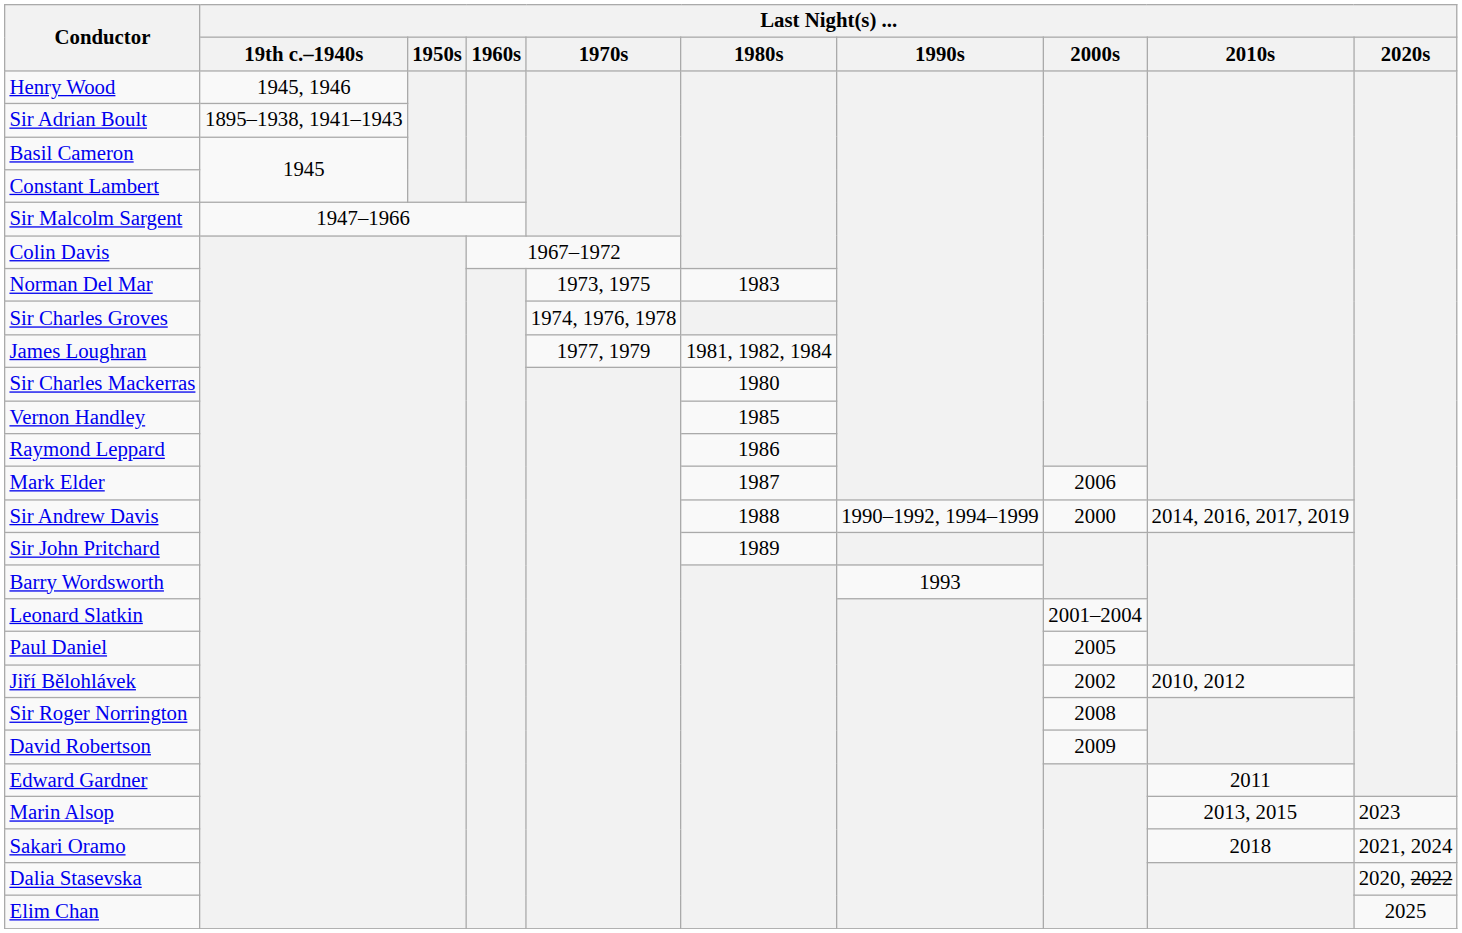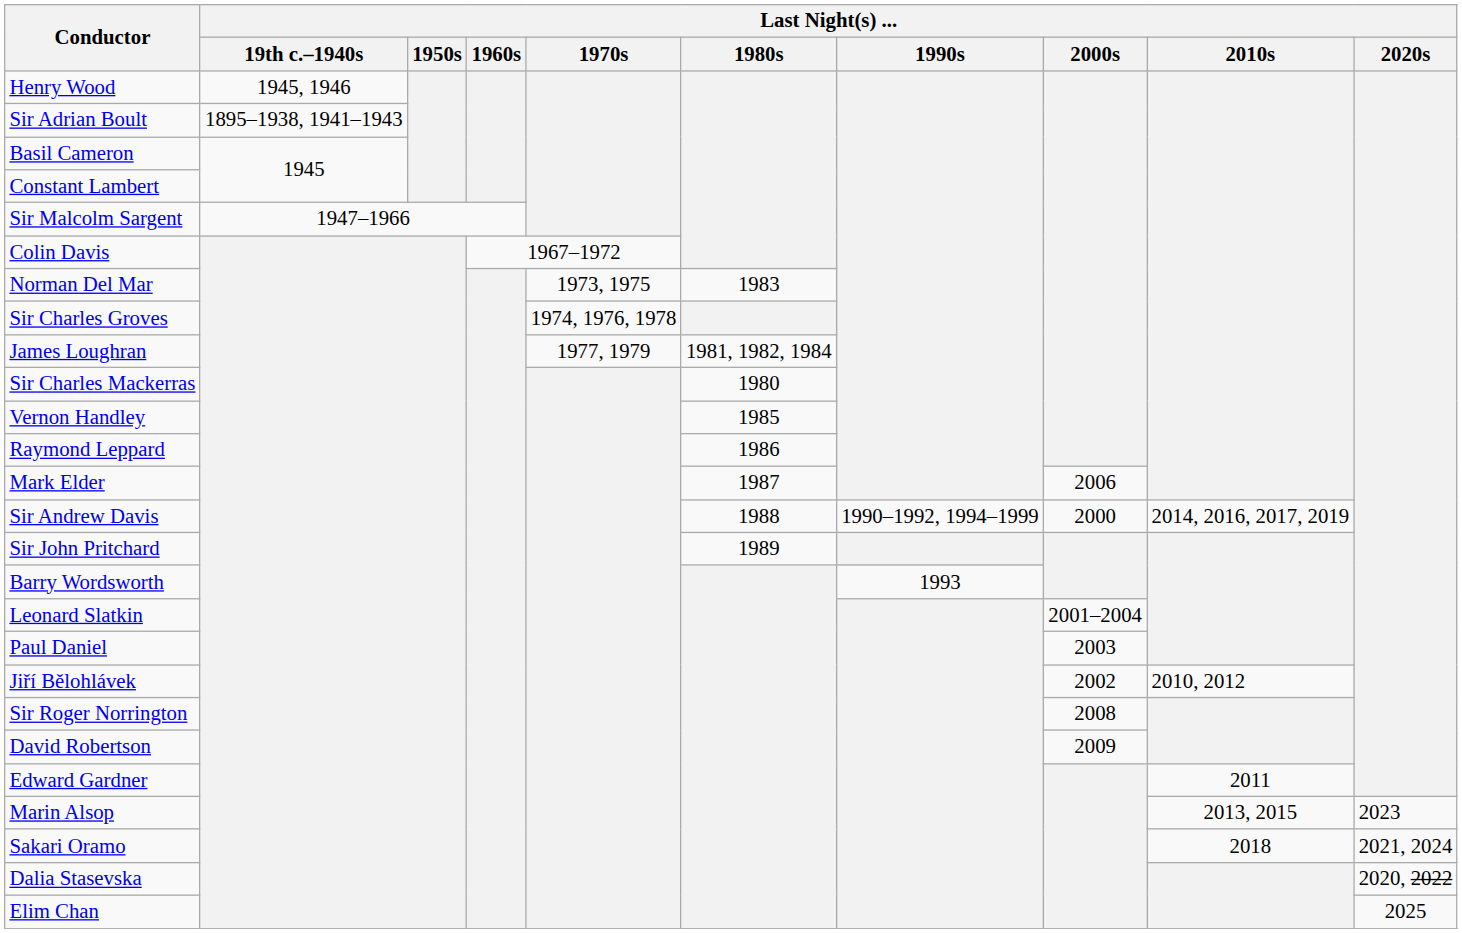 <table class="wikitable">
 <tr>
 <th rowspan="2">Conductor</th>
 <th colspan="9">Last Night(s) ...</th>
 </tr>
 <tr>
 <th>19th c.–1940s</th>
 <th>1950s</th>
 <th>1960s</th>
 <th>1970s</th>
 <th>1980s</th>
 <th>1990s</th>
 <th>2000s</th>
 <th>2010s</th>
 <th>2020s</th>
 </tr>
 <tr>
 <td><a href='#'>Henry Wood</a></td>
 <td align="center">1945, 1946</td>
 <th rowspan="4"></th>
 <th rowspan="4"></th>
 <th rowspan="5"></th>
 <th rowspan="6"></th>
 <th rowspan="13"></th>
 <th rowspan="12"></th>
 <th rowspan="13"></th>
 <th rowspan="22"></th>
 </tr>
 <tr>
 <td><a href='#'>Sir Adrian Boult</a></td>
 <td>1895–1938, 1941–1943</td>
 </tr>
 <tr>
 <td><a href='#'>Basil Cameron</a></td>
 <td rowspan="2" align="center">1945</td>
 </tr>
 <tr>
 <td><a href='#'>Constant Lambert</a></td>
 </tr>
 <tr>
 <td><a href='#'>Sir Malcolm Sargent</a></td>
 <td colspan="3" align="center">1947–1966</td>
 </tr>
 <tr>
 <td><a href='#'>Colin Davis</a></td>
 <th colspan="2" rowspan="21"></th>
 <td colspan="2" align="center">1967–1972</td>
 </tr>
 <tr>
 <td><a href='#'>Norman Del Mar</a></td>
 <th colspan="1" rowspan="20"></th>
 <td align="center">1973, 1975</td>
 <td align="center">1983</td>
 </tr>
 <tr>
 <td><a href='#'>Sir Charles Groves</a></td>
 <td align="center">1974, 1976, 1978</td>
 <th></th>
 </tr>
 <tr>
 <td><a href='#'>James Loughran</a></td>
 <td align="center">1977, 1979</td>
 <td>1981, 1982, 1984</td>
 </tr>
 <tr>
 <td><a href='#'>Sir Charles Mackerras</a></td>
 <th colspan="1" rowspan="17"></th>
 <td align="center">1980</td>
 </tr>
 <tr>
 <td><a href='#'>Vernon Handley</a></td>
 <td align="center">1985</td>
 </tr>
 <tr>
 <td><a href='#'>Raymond Leppard</a></td>
 <td align="center">1986</td>
 </tr>
 <tr>
 <td><a href='#'>Mark Elder</a></td>
 <td align="center">1987</td>
 <td align="center">2006</td>
 </tr>
 <tr>
 <td><a href='#'>Sir Andrew Davis</a></td>
 <td align="center">1988</td>
 <td align="center">1990–1992, 1994–1999</td>
 <td align="center">2000</td>
 <td align="center">2014, 2016, 2017, 2019</td>
 </tr>
 <tr>
 <td><a href='#'>Sir John Pritchard</a></td>
 <td align="center">1989</td>
 <th rowspan="1"></th>
 <th rowspan="2"></th>
 <th rowspan="4"></th>
 </tr>
 <tr>
 <td><a href='#'>Barry Wordsworth</a></td>
 <th colspan="1" rowspan="11"></th>
 <td align="center">1993</td>
 </tr>
 <tr>
 <td><a href='#'>Leonard Slatkin</a></td>
 <th colspan="1" rowspan="10"></th>
 <td align="center">2001–2004</td>
 </tr>
 <tr>
 <td><a href='#'>Paul Daniel</a></td>
-<td align="center">2005</td>
+<td align="center">2003</td>
 </tr>
 <tr>
 <td><a href='#'>Jiří Bělohlávek</a></td>
 <td align="center">2002</td>
 <td>2010, 2012</td>
 </tr>
 <tr>
 <td><a href='#'>Sir Roger Norrington</a></td>
 <td align="center">2008</td>
 <th rowspan="2"></th>
 </tr>
 <tr>
 <td><a href='#'>David Robertson</a></td>
 <td align="center">2009</td>
 </tr>
 <tr>
 <td><a href='#'>Edward Gardner</a></td>
 <th colspan="1" rowspan="5"></th>
 <td align="center">2011</td>
 </tr>
 <tr>
 <td><a href='#'>Marin Alsop</a></td>
 <td align="center">2013, 2015</td>
 <td>2023</td>
 </tr>
 <tr>
 <td><a href='#'>Sakari Oramo</a></td>
 <td align="center">2018</td>
 <td>2021, 2024</td>
 </tr>
 <tr>
 <td><a href='#'>Dalia Stasevska</a></td>
 <th rowspan="2"></th>
 <td align="center">2020, <s>2022</s></td>
 </tr>
 <tr>
 <td><a href='#'>Elim Chan</a></td>
 <td align="center">2025</td>
 </tr>
 <tr>
 </tr>
 </table>
